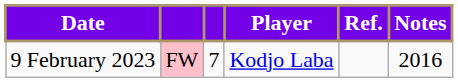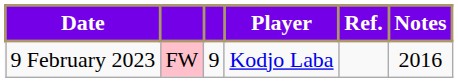 <table class="wikitable plainrowheaders sortable">
 <tr>
 <th style="color:#FFFFFF; background: #7300E6; border:2px solid #AB9767;"><strong>Date</strong></th>
 <th style="color:#FFFFFF; background: #7300E6; border:2px solid #AB9767;"></th>
 <th style="color:#FFFFFF; background: #7300E6; border:2px solid #AB9767;"></th>
 <th style="color:#FFFFFF; background: #7300E6; border:2px solid #AB9767;"><strong> Player</strong></th>
 <th style="color:#FFFFFF; background: #7300E6; border:2px solid #AB9767;"><strong>Ref.</strong></th>
 <th style="color:#FFFFFF; background: #7300E6; border:2px solid #AB9767;"><strong>Notes</strong></th>
 </tr>
 <tr>
 <td>9 February 2023</td>
 <td style="background: pink; text-align:center;">FW</td>
-<td style="text-align:center;">7</td>
+<td style="text-align:center;">9</td>
 <td> <a href='#'>Kodjo Laba</a></td>
 <td style="text-align:center;"></td>
 <td style="text-align:center;">2016</td>
 </tr>
 </table>
